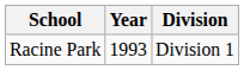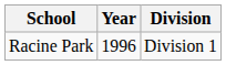 <table class="wikitable">
 <tr>
 <th>School</th>
 <th>Year</th>
 <th>Division</th>
 </tr>
 <tr>
 <td>Racine Park</td>
-<td>1993</td>
+<td>1996</td>
 <td>Division 1</td>
 </tr>
 </table>
